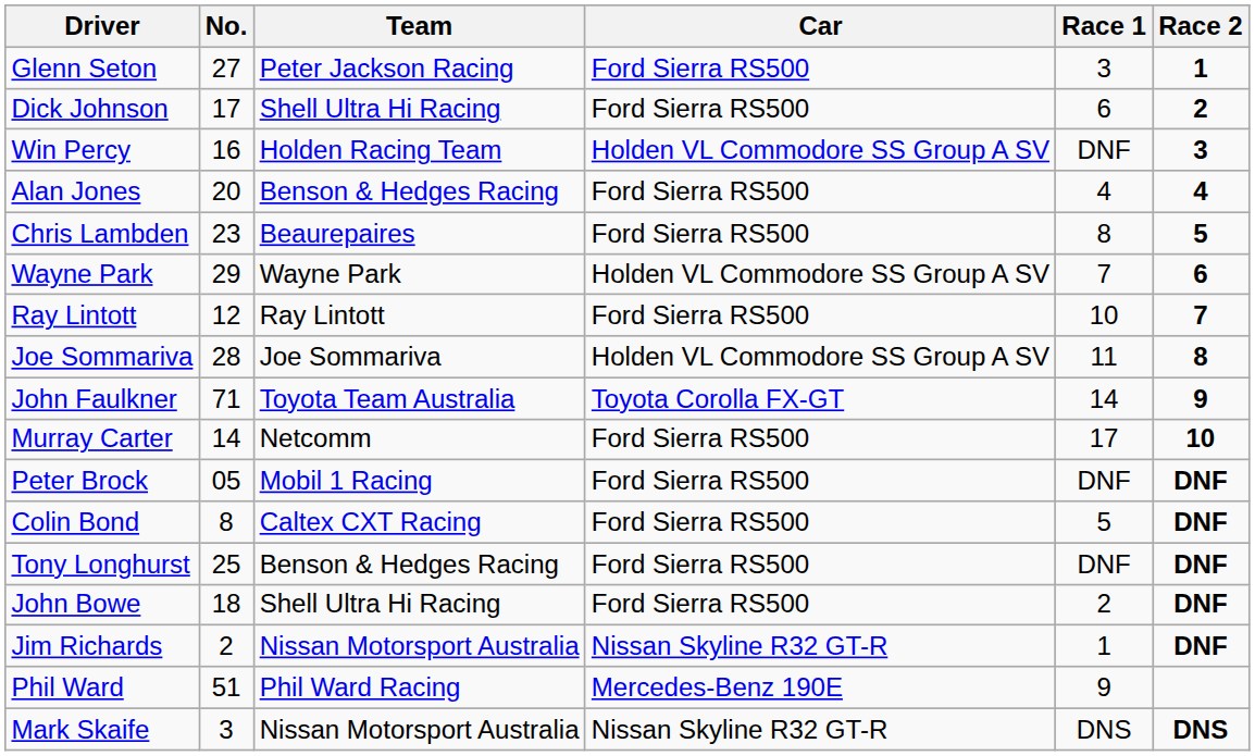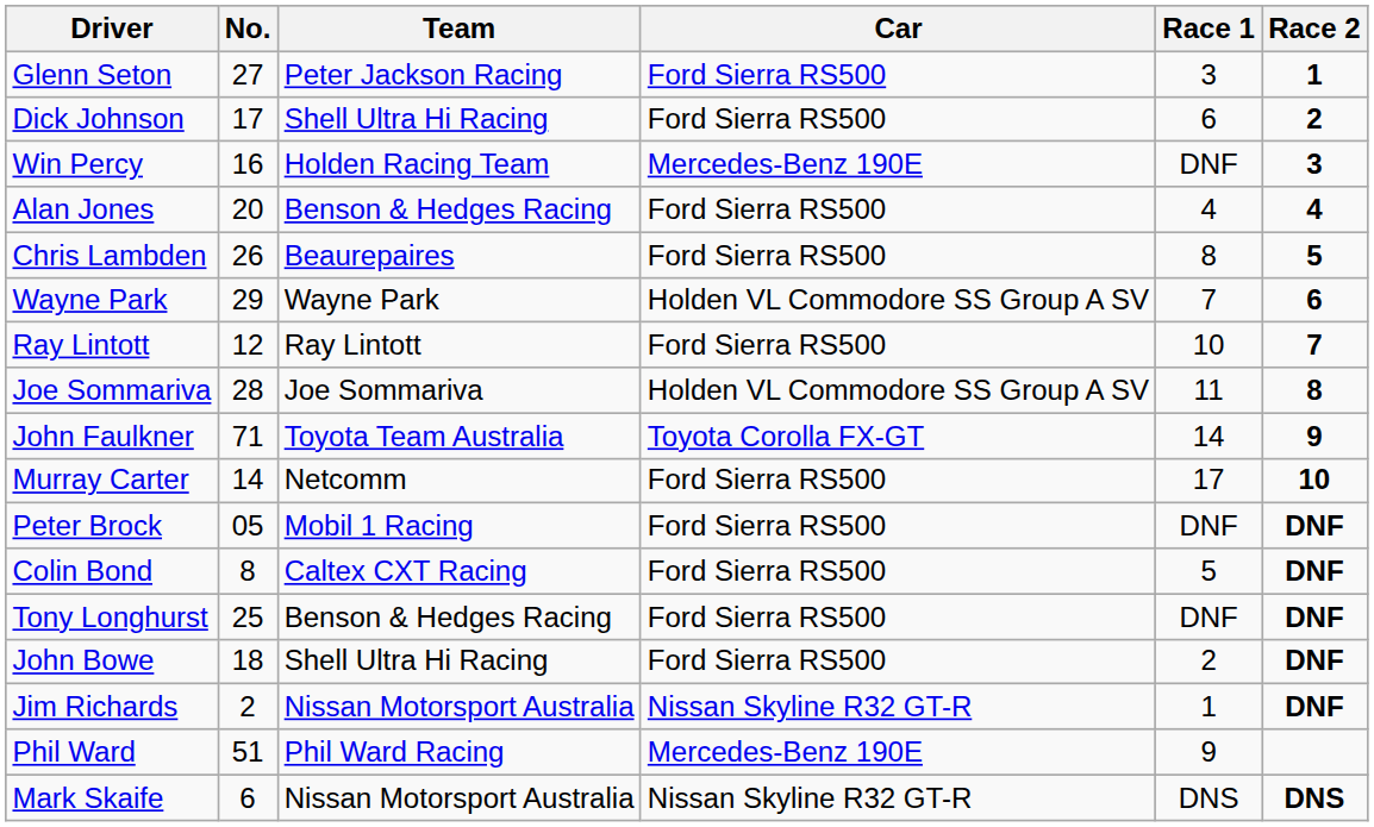 <table class="wikitable" style="font-size: 90%">
 <tr>
 <th>Driver</th>
 <th>No.</th>
 <th>Team</th>
 <th>Car</th>
 <th>Race 1</th>
 <th>Race 2</th>
 </tr>
 <tr>
 <td> <a href='#'>Glenn Seton</a></td>
 <td align="center">27</td>
 <td><a href='#'>Peter Jackson Racing</a></td>
 <td><a href='#'>Ford Sierra RS500</a></td>
 <td align="center">3</td>
 <td align="center"><strong>1</strong></td>
 </tr>
 <tr>
 <td> <a href='#'>Dick Johnson</a></td>
 <td align="center">17</td>
 <td><a href='#'>Shell Ultra Hi Racing</a></td>
 <td>Ford Sierra RS500</td>
 <td align="center">6</td>
 <td align="center"><strong>2</strong></td>
 </tr>
 <tr>
 <td> <a href='#'>Win Percy</a></td>
 <td align="center">16</td>
 <td><a href='#'>Holden Racing Team</a></td>
-<td><a href='#'>Holden VL Commodore SS Group A SV</a></td>
+<td><a href='#'>Mercedes-Benz 190E</a></td>
 <td align="center">DNF</td>
 <td align="center"><strong>3</strong></td>
 </tr>
 <tr>
 <td> <a href='#'>Alan Jones</a></td>
 <td align="center">20</td>
 <td><a href='#'>Benson & Hedges Racing</a></td>
 <td>Ford Sierra RS500</td>
 <td align="center">4</td>
 <td align="center"><strong>4</strong></td>
 </tr>
 <tr>
 <td> <a href='#'>Chris Lambden</a></td>
-<td align="center">23</td>
+<td align="center">26</td>
 <td><a href='#'>Beaurepaires</a></td>
 <td>Ford Sierra RS500</td>
 <td align="center">8</td>
 <td align="center"><strong>5</strong></td>
 </tr>
 <tr>
 <td> <a href='#'>Wayne Park</a></td>
 <td align="center">29</td>
 <td>Wayne Park</td>
 <td>Holden VL Commodore SS Group A SV</td>
 <td align="center">7</td>
 <td align="center"><strong>6</strong></td>
 </tr>
 <tr>
 <td> <a href='#'>Ray Lintott</a></td>
 <td align="center">12</td>
 <td>Ray Lintott</td>
 <td>Ford Sierra RS500</td>
 <td align="center">10</td>
 <td align="center"><strong>7</strong></td>
 </tr>
 <tr>
 <td> <a href='#'>Joe Sommariva</a></td>
 <td align="center">28</td>
 <td>Joe Sommariva</td>
 <td>Holden VL Commodore SS Group A SV</td>
 <td align="center">11</td>
 <td align="center"><strong>8</strong></td>
 </tr>
 <tr>
 <td> <a href='#'>John Faulkner</a></td>
 <td align="center">71</td>
 <td><a href='#'>Toyota Team Australia</a></td>
 <td><a href='#'>Toyota Corolla FX-GT</a></td>
 <td align="center">14</td>
 <td align="center"><strong>9</strong></td>
 </tr>
 <tr>
 <td> <a href='#'>Murray Carter</a></td>
 <td align="center">14</td>
 <td>Netcomm</td>
 <td>Ford Sierra RS500</td>
 <td align="center">17</td>
 <td align="center"><strong>10</strong></td>
 </tr>
 <tr>
 <td> <a href='#'>Peter Brock</a></td>
 <td align="center">05</td>
 <td><a href='#'>Mobil 1 Racing</a></td>
 <td>Ford Sierra RS500</td>
 <td align="center">DNF</td>
 <td align="center"><strong>DNF</strong></td>
 </tr>
 <tr>
 <td> <a href='#'>Colin Bond</a></td>
 <td align="center">8</td>
 <td><a href='#'>Caltex CXT Racing</a></td>
 <td>Ford Sierra RS500</td>
 <td align="center">5</td>
 <td align="center"><strong>DNF</strong></td>
 </tr>
 <tr>
 <td> <a href='#'>Tony Longhurst</a></td>
 <td align="center">25</td>
 <td>Benson & Hedges Racing</td>
 <td>Ford Sierra RS500</td>
 <td align="center">DNF</td>
 <td align="center"><strong>DNF</strong></td>
 </tr>
 <tr>
 <td> <a href='#'>John Bowe</a></td>
 <td align="center">18</td>
 <td>Shell Ultra Hi Racing</td>
 <td>Ford Sierra RS500</td>
 <td align="center">2</td>
 <td align="center"><strong>DNF</strong></td>
 </tr>
 <tr>
 <td> <a href='#'>Jim Richards</a></td>
 <td align="center">2</td>
 <td><a href='#'>Nissan Motorsport Australia</a></td>
 <td><a href='#'>Nissan Skyline R32 GT-R</a></td>
 <td align="center">1</td>
 <td align="center"><strong>DNF</strong></td>
 </tr>
 <tr>
 <td> <a href='#'>Phil Ward</a></td>
 <td align="center">51</td>
 <td><a href='#'>Phil Ward Racing</a></td>
 <td><a href='#'>Mercedes-Benz 190E</a></td>
 <td align="center">9</td>
 <td></td>
 </tr>
 <tr>
 <td> <a href='#'>Mark Skaife</a></td>
-<td align="center">3</td>
+<td align="center">6</td>
 <td>Nissan Motorsport Australia</td>
 <td>Nissan Skyline R32 GT-R</td>
 <td align="center">DNS</td>
 <td align="center"><strong>DNS</strong></td>
 </tr>
 </table>
